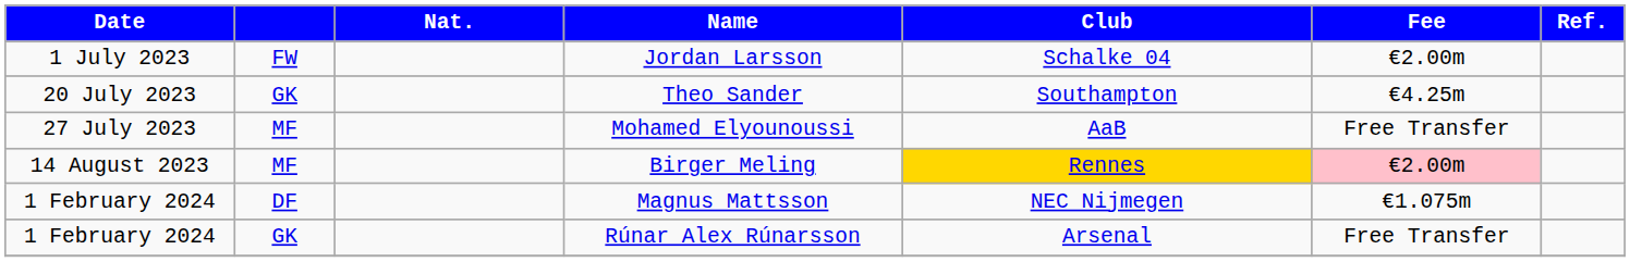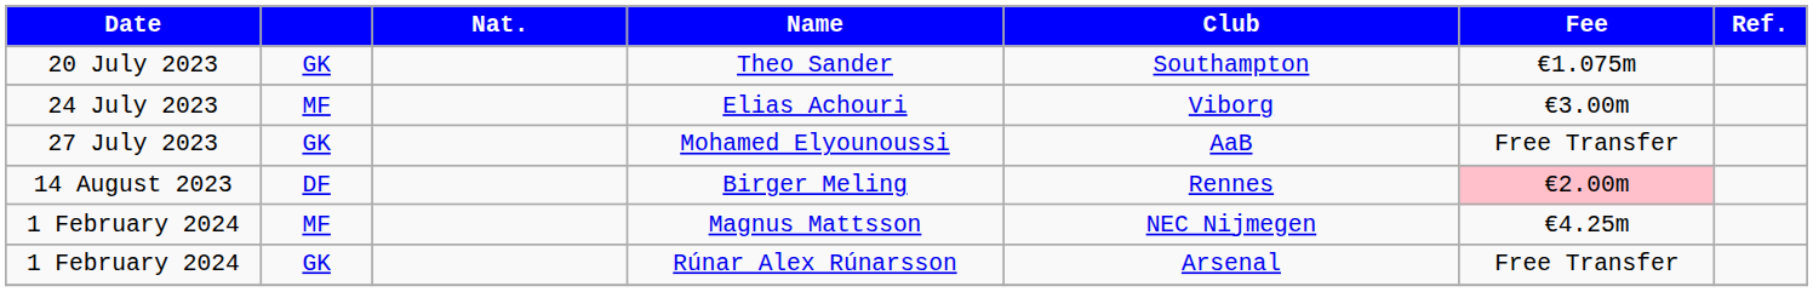 <table class="wikitable" style="text-align:center; font-size:90%">
 <tr>
 <th style="background:#0000FF; color:#fff; width:120px;">Date</th>
 <th style="background:#0000FF; color:#fff; width:50px;"></th>
 <th style="background:#0000FF; color:#fff; width:120px;">Nat.</th>
 <th style="background:#0000FF; color:#fff; width:180px;">Name</th>
 <th style="background:#0000FF; color:#fff; width:220px;">Club</th>
 <th style="background:#0000FF; color:#fff; width:120px;">Fee</th>
 <th style="background:#0000FF; color:#fff; width:40px;">Ref.</th>
 </tr>
 <tr>
-<td>1 July 2023</td>
-<td><a href='#'>FW</a></td>
-<td></td>
-<td><a href='#'>Jordan Larsson</a></td>
-<td> <a href='#'>Schalke 04</a></td>
-<td>€2.00m</td>
-<td></td>
-</tr>
-<tr>
 <td>20 July 2023</td>
 <td><a href='#'>GK</a></td>
 <td></td>
 <td><a href='#'>Theo Sander</a></td>
 <td> <a href='#'>Southampton</a></td>
-<td>€4.25m</td>
+<td>€1.075m</td>
+<td></td>
+</tr>
+<tr>
+<td>24 July 2023</td>
+<td><a href='#'>MF</a></td>
+<td> </td>
+<td><a href='#'>Elias Achouri</a></td>
+<td> <a href='#'>Viborg</a></td>
+<td>€3.00m</td>
 <td></td>
 </tr>
 <tr>
 <td>27 July 2023</td>
-<td><a href='#'>MF</a></td>
+<td><a href='#'>GK</a></td>
 <td></td>
 <td><a href='#'>Mohamed Elyounoussi</a></td>
 <td> <a href='#'>AaB</a></td>
 <td>Free Transfer</td>
 <td></td>
 </tr>
 <tr>
 <td>14 August 2023</td>
-<td><a href='#'>MF</a></td>
+<td><a href='#'>DF</a></td>
 <td></td>
 <td><a href='#'>Birger Meling</a></td>
-<td style="background: gold;"> <a href='#'>Rennes</a></td>
+<td> <a href='#'>Rennes</a></td>
 <td style="background: pink;">€2.00m</td>
 <td></td>
 </tr>
 <tr>
 <td>1 February 2024</td>
-<td><a href='#'>DF</a></td>
+<td><a href='#'>MF</a></td>
 <td></td>
 <td><a href='#'>Magnus Mattsson</a></td>
 <td> <a href='#'>NEC Nijmegen</a></td>
-<td>€1.075m</td>
+<td>€4.25m</td>
 <td></td>
 </tr>
 <tr>
 <td>1 February 2024</td>
 <td><a href='#'>GK</a></td>
 <td></td>
 <td><a href='#'>Rúnar Alex Rúnarsson</a></td>
 <td> <a href='#'>Arsenal</a></td>
 <td>Free Transfer</td>
 <td></td>
 </tr>
 <tr>
 </tr>
 </table>
